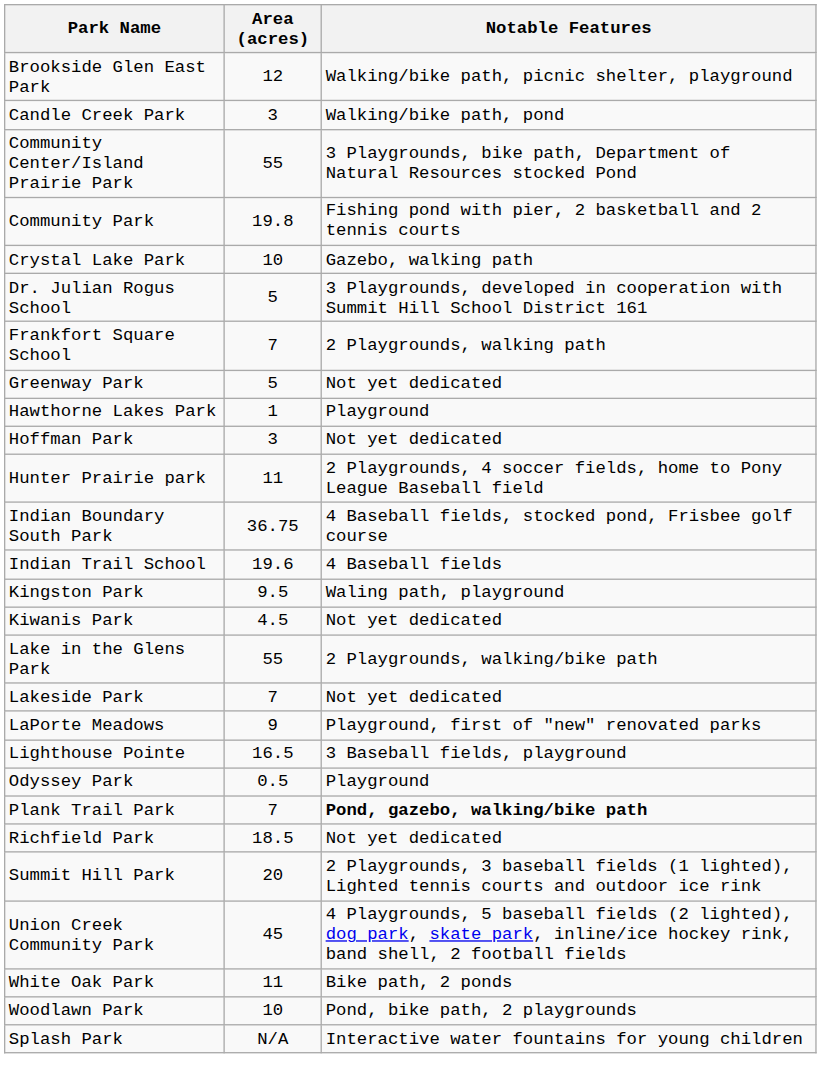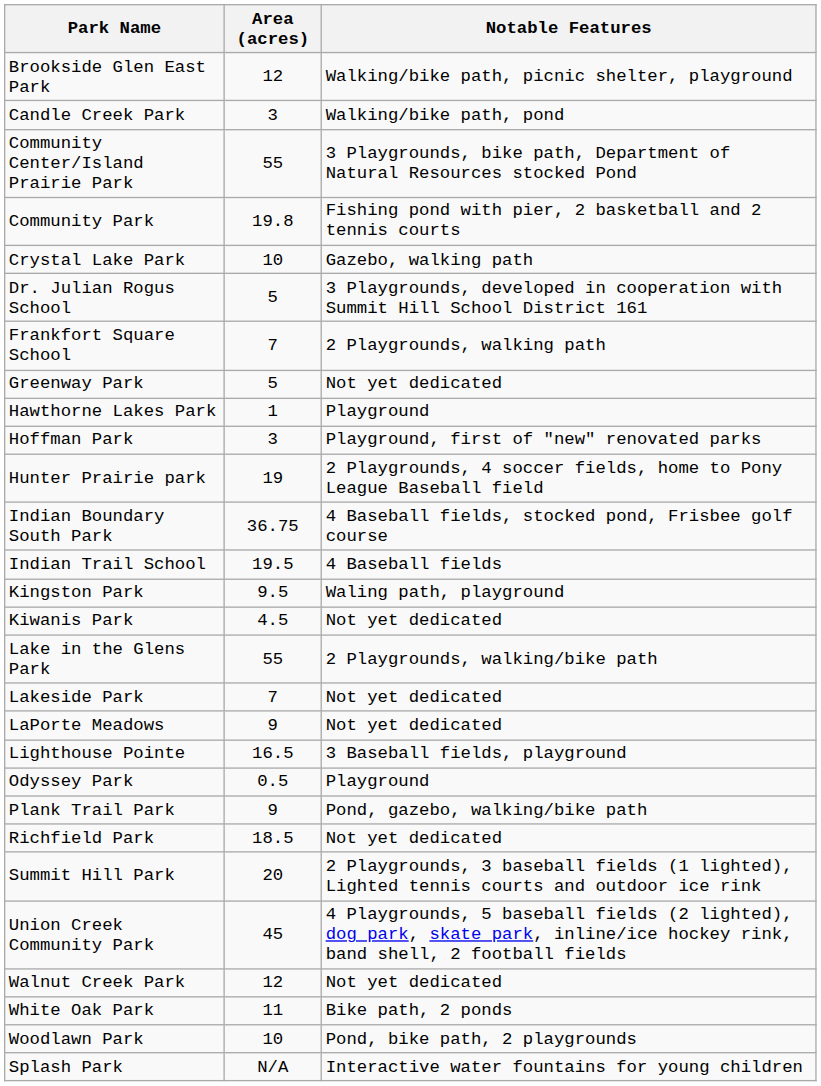 <table class="wikitable">
 <tr>
 <th>Park Name</th>
 <th>Area (acres)</th>
 <th>Notable Features</th>
 </tr>
 <tr>
 <td>Brookside Glen East Park</td>
 <td align="center">12</td>
 <td>Walking/bike path, picnic shelter, playground</td>
 </tr>
 <tr>
 <td>Candle Creek Park</td>
 <td align="center">3</td>
 <td>Walking/bike path, pond</td>
 </tr>
 <tr>
 <td>Community Center/Island Prairie Park</td>
 <td align="center">55</td>
 <td>3 Playgrounds,  bike path, Department of Natural Resources stocked Pond</td>
 </tr>
 <tr>
 <td>Community Park</td>
 <td align="center">19.8</td>
 <td>Fishing pond with pier, 2 basketball and 2 tennis courts</td>
 </tr>
 <tr>
 <td>Crystal Lake Park</td>
 <td align="center">10</td>
 <td>Gazebo, walking path</td>
 </tr>
 <tr>
 <td>Dr. Julian Rogus School</td>
 <td align="center">5</td>
 <td>3 Playgrounds, developed in cooperation with Summit Hill School District 161</td>
 </tr>
 <tr>
 <td>Frankfort Square School</td>
 <td align="center">7</td>
 <td>2 Playgrounds, walking path</td>
 </tr>
 <tr>
 <td>Greenway Park</td>
 <td align="center">5</td>
 <td>Not yet dedicated</td>
 </tr>
 <tr>
 <td>Hawthorne Lakes Park</td>
 <td align="center">1</td>
 <td>Playground</td>
 </tr>
 <tr>
 <td>Hoffman Park</td>
 <td align="center">3</td>
-<td>Not yet dedicated</td>
+<td>Playground, first of "new" renovated parks</td>
 </tr>
 <tr>
 <td>Hunter Prairie park</td>
-<td align="center">11</td>
+<td align="center">19</td>
 <td>2 Playgrounds, 4 soccer fields, home to Pony League Baseball field</td>
 </tr>
 <tr>
 <td>Indian Boundary South Park</td>
 <td align="center">36.75</td>
 <td>4 Baseball fields, stocked pond, Frisbee golf course</td>
 </tr>
 <tr>
 <td>Indian Trail School</td>
-<td align="center">19.6</td>
+<td align="center">19.5</td>
 <td>4 Baseball fields</td>
 </tr>
 <tr>
 <td>Kingston Park</td>
 <td align="center">9.5</td>
 <td>Waling path, playground</td>
 </tr>
 <tr>
 <td>Kiwanis Park</td>
 <td align="center">4.5</td>
 <td>Not yet dedicated</td>
 </tr>
 <tr>
 <td>Lake in the Glens Park</td>
 <td align="center">55</td>
 <td>2 Playgrounds, walking/bike path</td>
 </tr>
 <tr>
 <td>Lakeside Park</td>
 <td align="center">7</td>
 <td>Not yet dedicated</td>
 </tr>
 <tr>
 <td>LaPorte Meadows</td>
 <td align="center">9</td>
-<td>Playground, first of "new" renovated parks</td>
+<td>Not yet dedicated</td>
 </tr>
 <tr>
 <td>Lighthouse Pointe</td>
 <td align="center">16.5</td>
 <td>3 Baseball fields, playground</td>
 </tr>
 <tr>
 <td>Odyssey Park</td>
 <td align="center">0.5</td>
 <td>Playground</td>
 </tr>
 <tr>
 <td>Plank Trail Park</td>
-<td align="center">7</td>
-<td><strong>Pond, gazebo, walking/bike path</strong></td>
+<td align="center">9</td>
+<td>Pond, gazebo, walking/bike path</td>
 </tr>
 <tr>
 <td>Richfield Park</td>
 <td align="center">18.5</td>
 <td>Not yet dedicated</td>
 </tr>
 <tr>
 <td>Summit Hill Park</td>
 <td align="center">20</td>
 <td>2 Playgrounds, 3 baseball fields (1 lighted), Lighted tennis courts and outdoor ice rink</td>
 </tr>
 <tr>
 <td>Union Creek Community Park</td>
 <td align="center">45</td>
 <td>4 Playgrounds, 5 baseball fields (2 lighted), <a href='#'>dog park</a>, <a href='#'>skate park</a>, inline/ice hockey rink, band shell, 2 football fields</td>
 </tr>
 <tr>
+<td>Walnut Creek Park</td>
+<td align="center">12</td>
+<td>Not yet dedicated</td>
+</tr>
+<tr>
 <td>White Oak Park</td>
 <td align="center">11</td>
 <td>Bike path, 2 ponds</td>
 </tr>
 <tr>
 <td>Woodlawn Park</td>
 <td align="center">10</td>
 <td>Pond, bike path, 2 playgrounds</td>
 </tr>
 <tr>
 <td>Splash Park</td>
 <td align="center">N/A</td>
 <td>Interactive water fountains for young children</td>
 </tr>
 </table>
